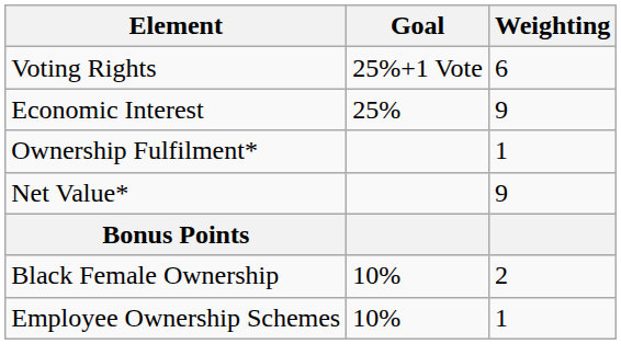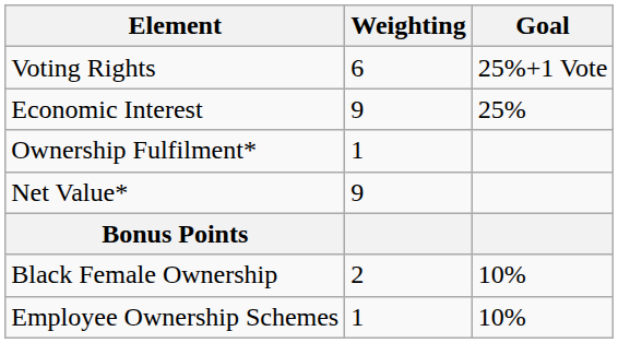 <table class="wikitable" border="1">
 <tr>
 <th>Element</th>
+<th>Weighting</th>
 <th>Goal</th>
-<th>Weighting</th>
 </tr>
 <tr>
 <td>Voting Rights</td>
+<td>6</td>
 <td>25%+1 Vote</td>
-<td>6</td>
 </tr>
 <tr>
 <td>Economic Interest</td>
+<td>9</td>
 <td>25%</td>
-<td>9</td>
 </tr>
 <tr>
 <td>Ownership Fulfilment*</td>
+<td>1</td>
 <td></td>
-<td>1</td>
 </tr>
 <tr>
 <td>Net Value*</td>
+<td>9</td>
 <td></td>
-<td>9</td>
 </tr>
 <tr>
 <th><strong>Bonus Points</strong></th>
 <th></th>
 <th></th>
 </tr>
 <tr>
 <td>Black Female Ownership</td>
+<td>2</td>
 <td>10%</td>
-<td>2</td>
 </tr>
 <tr>
 <td>Employee Ownership Schemes</td>
+<td>1</td>
 <td>10%</td>
-<td>1</td>
 </tr>
 </table>
